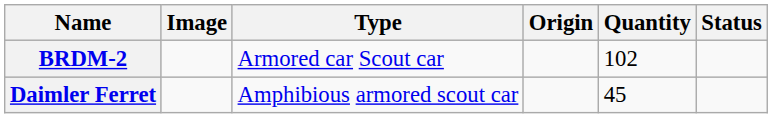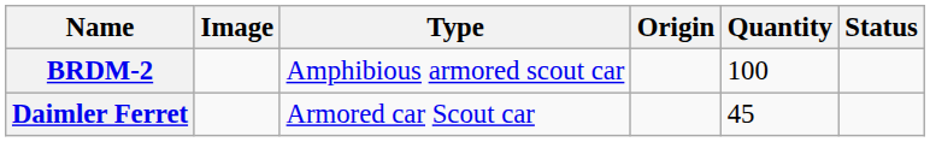 <table class="wikitable">
 <tr>
 <th scope="col">Name</th>
 <th scope="col">Image</th>
 <th scope="col">Type</th>
 <th scope="col">Origin</th>
 <th scope="col">Quantity</th>
 <th scope="col">Status</th>
 </tr>
 <tr>
 <th scope="row"><a href='#'>BRDM-2</a></th>
 <td></td>
-<td><a href='#'>Armored car</a> <a href='#'>Scout car</a></td>
+<td><a href='#'>Amphibious</a> <a href='#'>armored scout car</a></td>
 <td></td>
-<td>102</td>
+<td>100</td>
 <td></td>
 </tr>
 <tr>
 <th scope="row"><a href='#'>Daimler Ferret</a></th>
 <td></td>
-<td><a href='#'>Amphibious</a> <a href='#'>armored scout car</a></td>
+<td><a href='#'>Armored car</a> <a href='#'>Scout car</a></td>
 <td></td>
 <td>45</td>
 <td></td>
 </tr>
 </table>
